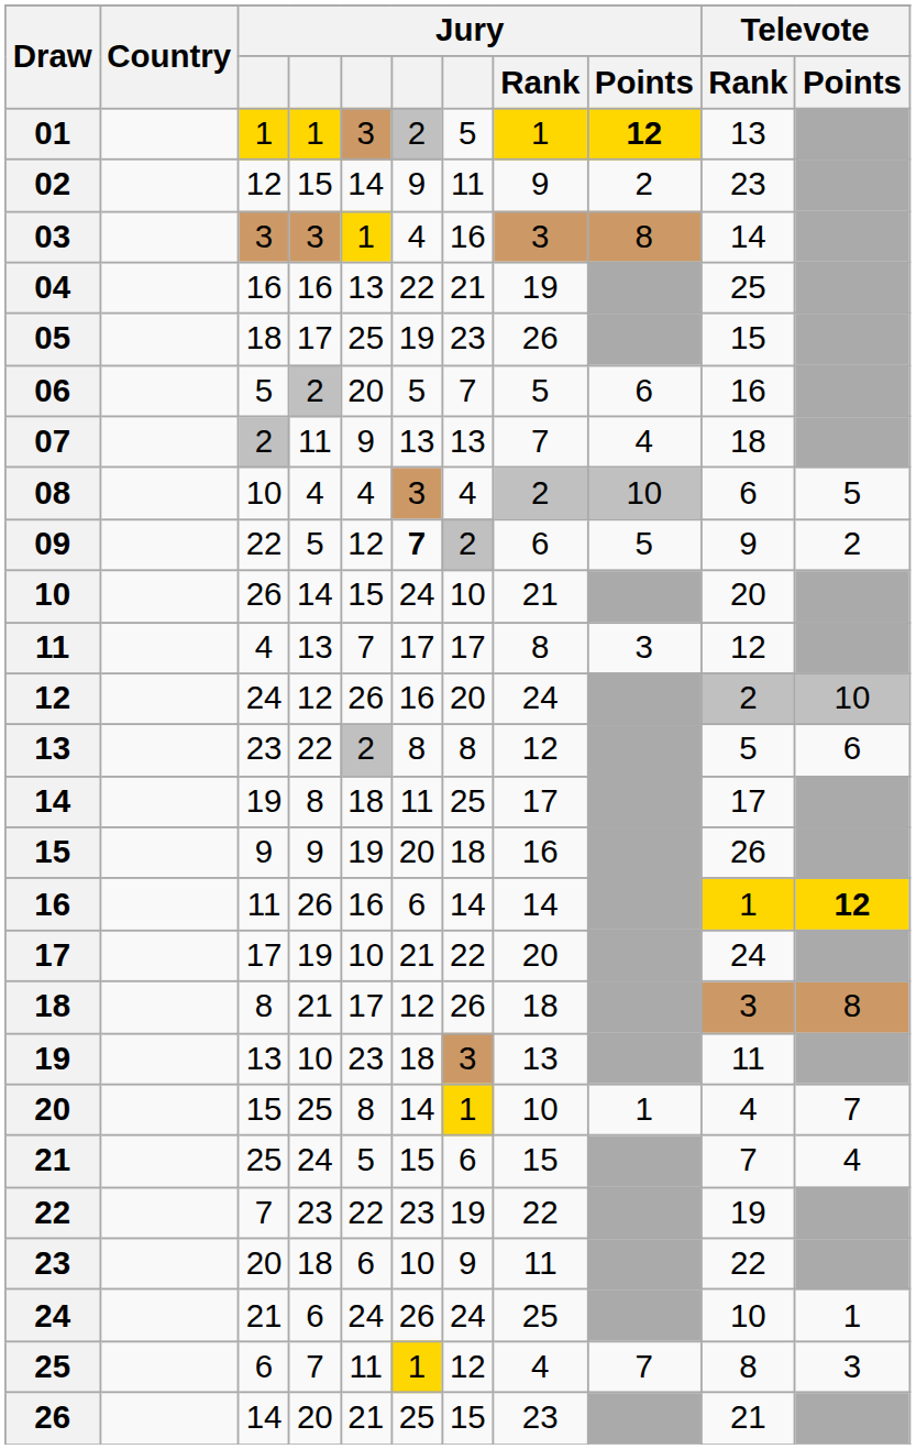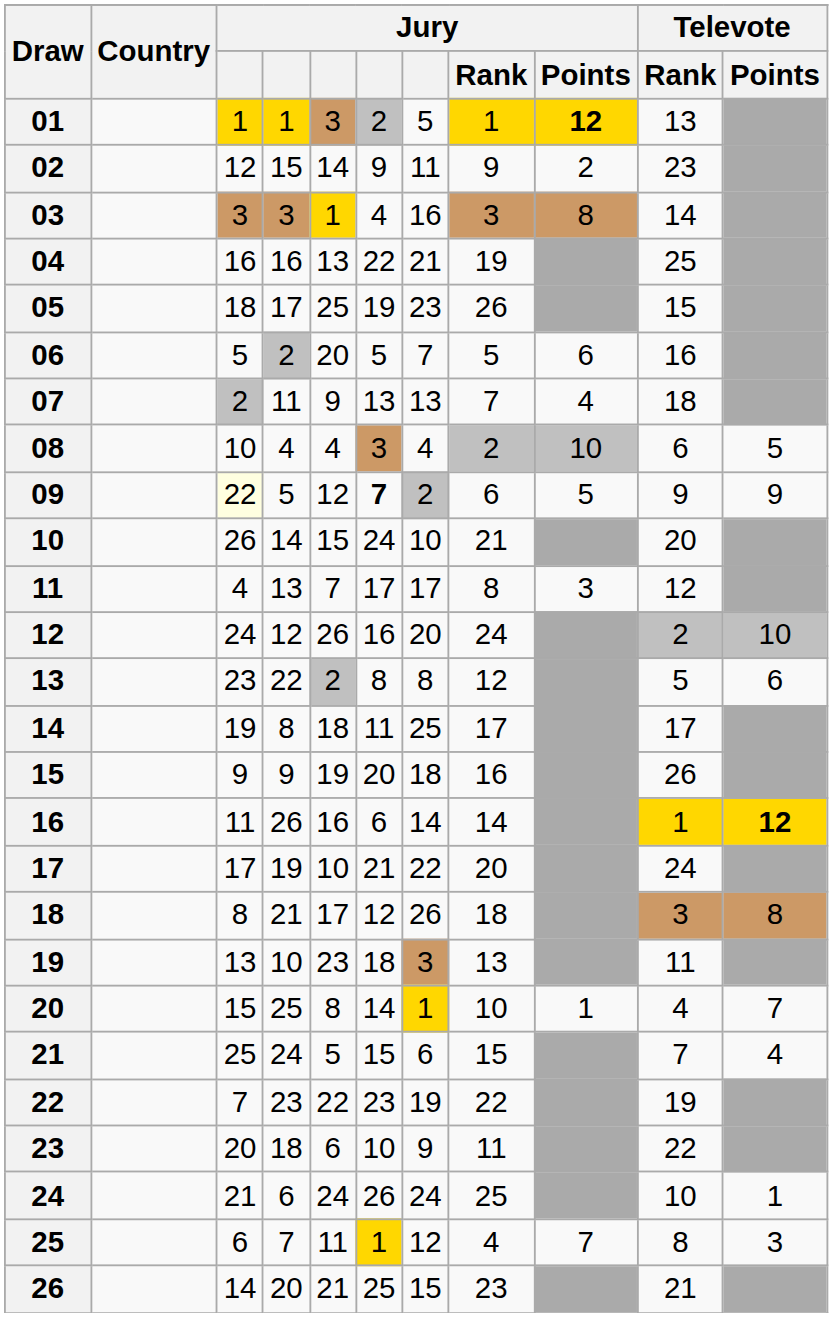 <table class="sortable wikitable collapsible plainrowheaders" style="text-align:center;">
 <tr>
 </tr>
 <tr>
 <th scope="col" rowspan="2">Draw</th>
 <th scope="col" rowspan="2">Country</th>
 <th scope="col" colspan="7">Jury</th>
 <th scope="col" colspan="2">Televote</th>
 </tr>
 <tr>
 <th scope="col"><small></small></th>
 <th scope="col"><small></small></th>
 <th scope="col"><small></small></th>
 <th scope="col"><small></small></th>
 <th scope="col"><small></small></th>
 <th scope="col">Rank</th>
 <th scope="col">Points</th>
 <th scope="col">Rank</th>
 <th scope="col">Points</th>
 </tr>
 <tr>
 <th scope="row" style="text-align:center;">01</th>
 <td style="text-align:left;"></td>
 <td style="background:gold;">1</td>
 <td style="background:gold;">1</td>
 <td style="background:#CC9966;">3</td>
 <td style="background:silver;">2</td>
 <td>5</td>
 <td style="background:gold;">1</td>
 <td style="background:gold;"><strong>12</strong></td>
 <td>13</td>
 <td style="background:#AAAAAA;"></td>
 </tr>
 <tr>
 <th scope="row" style="text-align:center;">02</th>
 <td style="text-align:left;"></td>
 <td>12</td>
 <td>15</td>
 <td>14</td>
 <td>9</td>
 <td>11</td>
 <td>9</td>
 <td>2</td>
 <td>23</td>
 <td style="background:#AAAAAA;"></td>
 </tr>
 <tr>
 <th scope="row" style="text-align:center;">03</th>
 <td style="text-align:left;"></td>
 <td style="background:#CC9966;">3</td>
 <td style="background:#CC9966;">3</td>
 <td style="background:gold;">1</td>
 <td>4</td>
 <td>16</td>
 <td style="background:#CC9966;">3</td>
 <td style="background:#CC9966;">8</td>
 <td>14</td>
 <td style="background:#AAAAAA;"></td>
 </tr>
 <tr>
 <th scope="row" style="text-align:center;">04</th>
 <td style="text-align:left;"></td>
 <td>16</td>
 <td>16</td>
 <td>13</td>
 <td>22</td>
 <td>21</td>
 <td>19</td>
 <td style="background:#AAAAAA;"></td>
 <td>25</td>
 <td style="background:#AAAAAA;"></td>
 </tr>
 <tr>
 <th scope="row" style="text-align:center;">05</th>
 <td style="text-align:left;"></td>
 <td>18</td>
 <td>17</td>
 <td>25</td>
 <td>19</td>
 <td>23</td>
 <td>26</td>
 <td style="background:#AAAAAA;"></td>
 <td>15</td>
 <td style="background:#AAAAAA;"></td>
 </tr>
 <tr>
 <th scope="row" style="text-align:center;">06</th>
 <td style="text-align:left;"></td>
 <td>5</td>
 <td style="background:silver;">2</td>
 <td>20</td>
 <td>5</td>
 <td>7</td>
 <td>5</td>
 <td>6</td>
 <td>16</td>
 <td style="background:#AAAAAA;"></td>
 </tr>
 <tr>
 <th scope="row" style="text-align:center;">07</th>
 <td style="text-align:left;"></td>
 <td style="background:silver;">2</td>
 <td>11</td>
 <td>9</td>
 <td>13</td>
 <td>13</td>
 <td>7</td>
 <td>4</td>
 <td>18</td>
 <td style="background:#AAAAAA;"></td>
 </tr>
 <tr>
 <th scope="row" style="text-align:center;">08</th>
 <td style="text-align:left;"></td>
 <td>10</td>
 <td>4</td>
 <td>4</td>
 <td style="background:#CC9966;">3</td>
 <td>4</td>
 <td style="background:silver;">2</td>
 <td style="background:silver;">10</td>
 <td>6</td>
 <td>5</td>
 </tr>
 <tr>
 <th scope="row" style="text-align:center;">09</th>
 <td style="text-align:left;"></td>
-<td>22</td>
+<td style="background: lightyellow;">22</td>
 <td>5</td>
 <td>12</td>
 <td><strong>7</strong></td>
 <td style="background:silver;">2</td>
 <td>6</td>
 <td>5</td>
 <td>9</td>
-<td>2</td>
+<td>9</td>
 </tr>
 <tr>
 <th scope="row" style="text-align:center;">10</th>
 <td style="text-align:left;"></td>
 <td>26</td>
 <td>14</td>
 <td>15</td>
 <td>24</td>
 <td>10</td>
 <td>21</td>
 <td style="background:#AAAAAA;"></td>
 <td>20</td>
 <td style="background:#AAAAAA;"></td>
 </tr>
 <tr>
 <th scope="row" style="text-align:center;">11</th>
 <td style="text-align:left;"></td>
 <td>4</td>
 <td>13</td>
 <td>7</td>
 <td>17</td>
 <td>17</td>
 <td>8</td>
 <td>3</td>
 <td>12</td>
 <td style="background:#AAAAAA;"></td>
 </tr>
 <tr>
 <th scope="row" style="text-align:center;">12</th>
 <td style="text-align:left;"></td>
 <td>24</td>
 <td>12</td>
 <td>26</td>
 <td>16</td>
 <td>20</td>
 <td>24</td>
 <td style="background:#AAAAAA;"></td>
 <td style="background:silver;">2</td>
 <td style="background:silver;">10</td>
 </tr>
 <tr>
 <th scope="row" style="text-align:center;">13</th>
 <td style="text-align:left;"></td>
 <td>23</td>
 <td>22</td>
 <td style="background:silver;">2</td>
 <td>8</td>
 <td>8</td>
 <td>12</td>
 <td style="background:#AAAAAA;"></td>
 <td>5</td>
 <td>6</td>
 </tr>
 <tr>
 <th scope="row" style="text-align:center;">14</th>
 <td style="text-align:left;"></td>
 <td>19</td>
 <td>8</td>
 <td>18</td>
 <td>11</td>
 <td>25</td>
 <td>17</td>
 <td style="background:#AAAAAA;"></td>
 <td>17</td>
 <td style="background:#AAAAAA;"></td>
 </tr>
 <tr>
 <th scope="row" style="text-align:center;">15</th>
 <td style="text-align:left;"></td>
 <td>9</td>
 <td>9</td>
 <td>19</td>
 <td>20</td>
 <td>18</td>
 <td>16</td>
 <td style="background:#AAAAAA;"></td>
 <td>26</td>
 <td style="background:#AAAAAA;"></td>
 </tr>
 <tr>
 <th scope="row" style="text-align:center;">16</th>
 <td style="text-align:left;"></td>
 <td>11</td>
 <td>26</td>
 <td>16</td>
 <td>6</td>
 <td>14</td>
 <td>14</td>
 <td style="background:#AAAAAA;"></td>
 <td style="background:gold;">1</td>
 <td style="background:gold;"><strong>12</strong></td>
 </tr>
 <tr>
 <th scope="row" style="text-align:center;">17</th>
 <td style="text-align:left;"></td>
 <td>17</td>
 <td>19</td>
 <td>10</td>
 <td>21</td>
 <td>22</td>
 <td>20</td>
 <td style="background:#AAAAAA;"></td>
 <td>24</td>
 <td style="background:#AAAAAA;"></td>
 </tr>
 <tr>
 <th scope="row" style="text-align:center;">18</th>
 <td style="text-align:left;"></td>
 <td>8</td>
 <td>21</td>
 <td>17</td>
 <td>12</td>
 <td>26</td>
 <td>18</td>
 <td style="background:#AAAAAA;"></td>
 <td style="background:#CC9966;">3</td>
 <td style="background:#CC9966;">8</td>
 </tr>
 <tr>
 <th scope="row" style="text-align:center;">19</th>
 <td style="text-align:left;"></td>
 <td>13</td>
 <td>10</td>
 <td>23</td>
 <td>18</td>
 <td style="background:#CC9966;">3</td>
 <td>13</td>
 <td style="background:#AAAAAA;"></td>
 <td>11</td>
 <td style="background:#AAAAAA;"></td>
 </tr>
 <tr>
 <th scope="row" style="text-align:center;">20</th>
 <td style="text-align:left;"></td>
 <td>15</td>
 <td>25</td>
 <td>8</td>
 <td>14</td>
 <td style="background:gold;">1</td>
 <td>10</td>
 <td>1</td>
 <td>4</td>
 <td>7</td>
 </tr>
 <tr>
 <th scope="row" style="text-align:center;">21</th>
 <td style="text-align:left;"></td>
 <td>25</td>
 <td>24</td>
 <td>5</td>
 <td>15</td>
 <td>6</td>
 <td>15</td>
 <td style="background:#AAAAAA;"></td>
 <td>7</td>
 <td>4</td>
 </tr>
 <tr>
 <th scope="row" style="text-align:center;">22</th>
 <td style="text-align:left;"></td>
 <td>7</td>
 <td>23</td>
 <td>22</td>
 <td>23</td>
 <td>19</td>
 <td>22</td>
 <td style="background:#AAAAAA;"></td>
 <td>19</td>
 <td style="background:#AAAAAA;"></td>
 </tr>
 <tr>
 <th scope="row" style="text-align:center;">23</th>
 <td style="text-align:left;"></td>
 <td>20</td>
 <td>18</td>
 <td>6</td>
 <td>10</td>
 <td>9</td>
 <td>11</td>
 <td style="background:#AAAAAA;"></td>
 <td>22</td>
 <td style="background:#AAAAAA;"></td>
 </tr>
 <tr>
 <th scope="row" style="text-align:center;">24</th>
 <td style="text-align:left;"></td>
 <td>21</td>
 <td>6</td>
 <td>24</td>
 <td>26</td>
 <td>24</td>
 <td>25</td>
 <td style="background:#AAAAAA;"></td>
 <td>10</td>
 <td>1</td>
 </tr>
 <tr>
 <th scope="row" style="text-align:center;">25</th>
 <td style="text-align:left;"></td>
 <td>6</td>
 <td>7</td>
 <td>11</td>
 <td style="background:gold;">1</td>
 <td>12</td>
 <td>4</td>
 <td>7</td>
 <td>8</td>
 <td>3</td>
 </tr>
 <tr>
 <th scope="row" style="text-align:center;">26</th>
 <td style="text-align:left;"></td>
 <td>14</td>
 <td>20</td>
 <td>21</td>
 <td>25</td>
 <td>15</td>
 <td>23</td>
 <td style="background:#AAAAAA;"></td>
 <td>21</td>
 <td style="background:#AAAAAA;"></td>
 </tr>
 </table>
